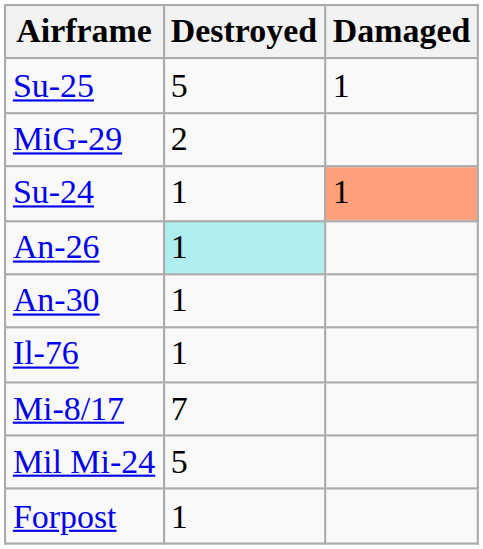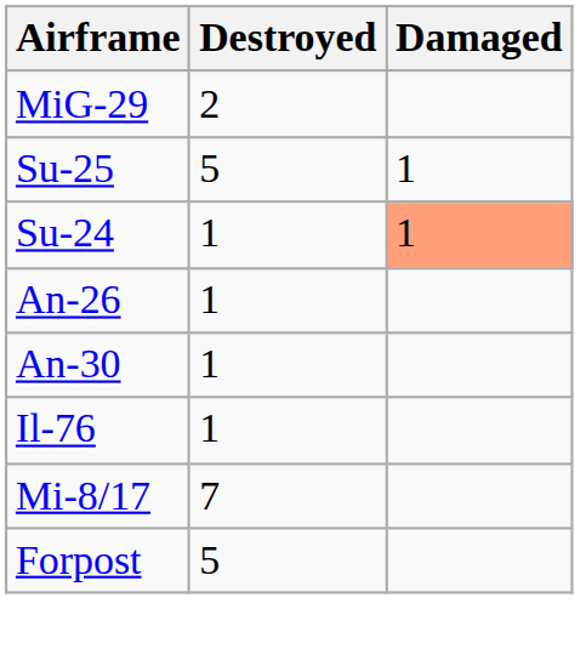 <table class="wikitable sortable">
 <tr>
 <th>Airframe</th>
 <th data-sort-type="number">Destroyed</th>
 <th>Damaged</th>
 </tr>
 <tr>
+<td><a href='#'>MiG-29</a></td>
+<td>2 </td>
+<td></td>
+</tr>
+<tr>
 <td><a href='#'>Su-25</a></td>
 <td>5 </td>
 <td>1 </td>
-</tr>
-<tr>
-<td><a href='#'>MiG-29</a></td>
-<td>2 </td>
-<td></td>
 </tr>
 <tr>
 <td><a href='#'>Su-24</a></td>
 <td>1 </td>
 <td style="background: lightsalmon;">1 </td>
 </tr>
 <tr>
 <td><a href='#'>An-26</a></td>
-<td style="background: paleturquoise;">1 </td>
+<td>1 </td>
 <td></td>
 </tr>
 <tr>
 <td><a href='#'>An-30</a></td>
 <td>1 </td>
 <td></td>
 </tr>
 <tr>
 <td><a href='#'>Il-76</a></td>
 <td>1 </td>
 <td></td>
 </tr>
 <tr>
 <td><a href='#'>Mi-8/17</a></td>
 <td>7 </td>
 <td></td>
 </tr>
 <tr>
-<td><a href='#'>Mil Mi-24</a></td>
+<td><a href='#'>Forpost</a></td>
 <td>5 </td>
 <td></td>
 </tr>
-<tr>
-<td><a href='#'>Forpost</a></td>
-<td>1 </td>
-<td></td>
-</tr>
 </table>
